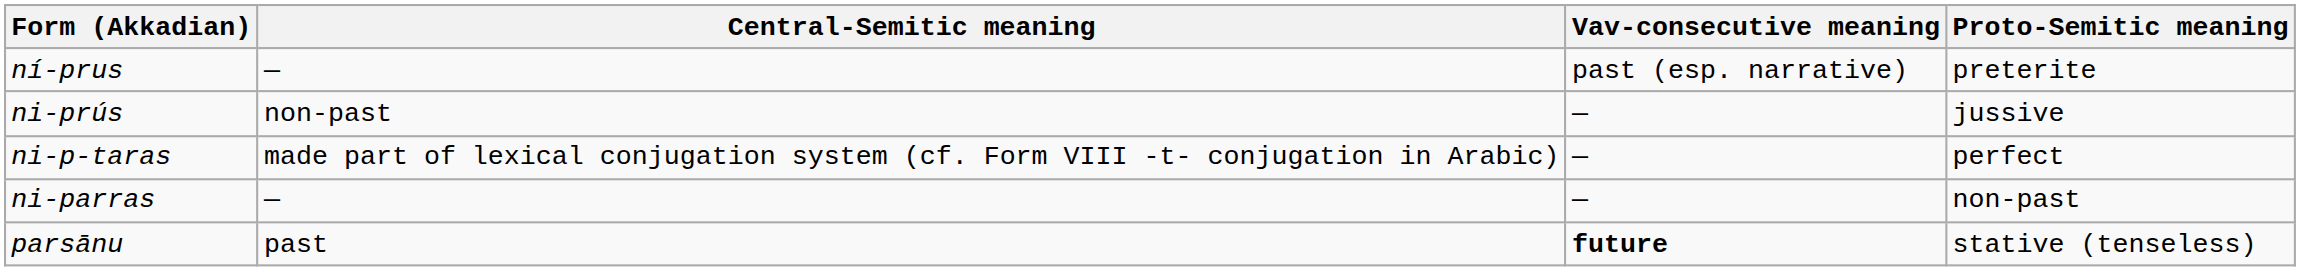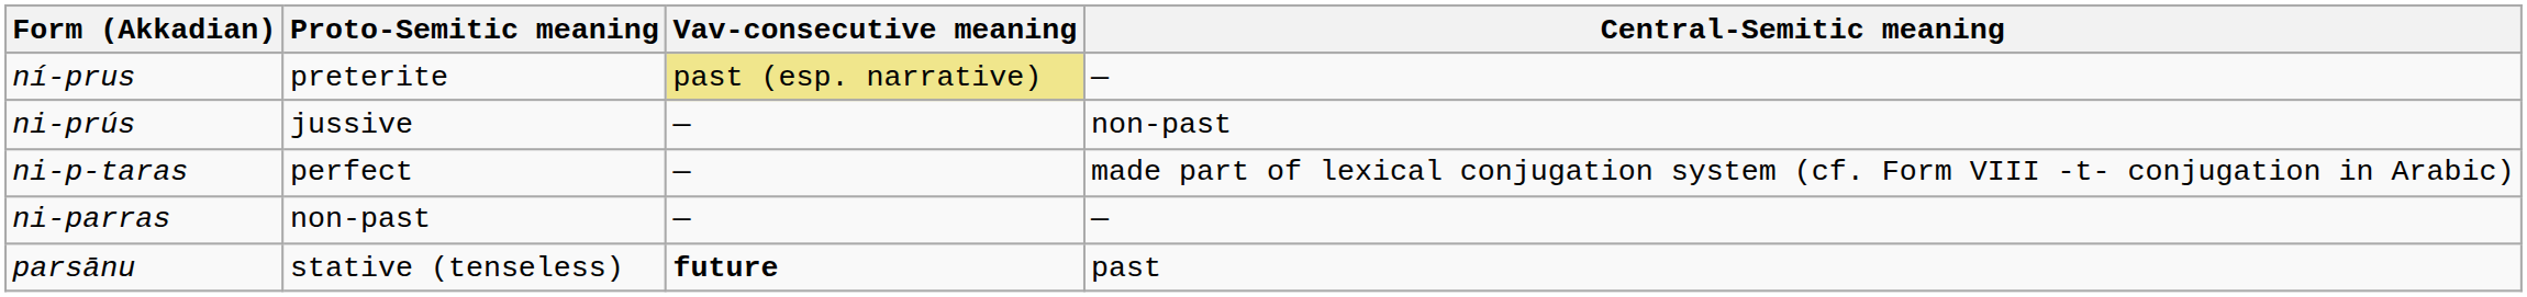 <table class="wikitable">
 <tr>
 <th>Form (Akkadian)</th>
+<th>Proto-Semitic meaning</th>
+<th>Vav-consecutive meaning</th>
 <th>Central-Semitic meaning</th>
-<th>Vav-consecutive meaning</th>
-<th>Proto-Semitic meaning</th>
 </tr>
 <tr>
 <td><em>ní-prus</em></td>
+<td>preterite</td>
+<td style="background: khaki;">past (esp. narrative)</td>
 <td>—</td>
-<td>past (esp. narrative)</td>
-<td>preterite</td>
 </tr>
 <tr>
 <td><em>ni-prús</em></td>
-<td>non-past</td>
-<td>—</td>
 <td>jussive</td>
-</tr>
-<tr>
-<td><em>ni-p-taras</em></td>
-<td>made part of lexical conjugation system (cf. Form VIII -t- conjugation in Arabic)</td>
-<td>—</td>
-<td>perfect</td>
-</tr>
-<tr>
-<td><em>ni-parras</em></td>
-<td>—</td>
 <td>—</td>
 <td>non-past</td>
 </tr>
 <tr>
+<td><em>ni-p-taras</em></td>
+<td>perfect</td>
+<td>—</td>
+<td>made part of lexical conjugation system (cf. Form VIII -t- conjugation in Arabic)</td>
+</tr>
+<tr>
+<td><em>ni-parras</em></td>
+<td>non-past</td>
+<td>—</td>
+<td>—</td>
+</tr>
+<tr>
 <td><em>parsānu</em></td>
+<td>stative (tenseless)</td>
+<td><strong>future</strong></td>
 <td>past</td>
-<td><strong>future</strong></td>
-<td>stative (tenseless)</td>
 </tr>
 </table>
